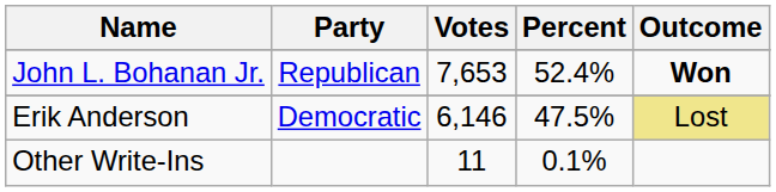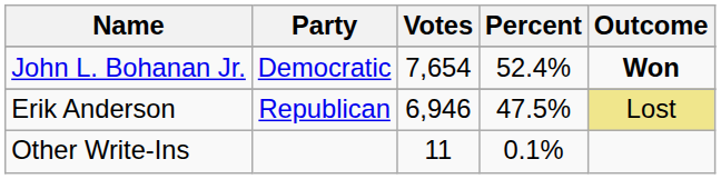 <table class=wikitable style="text-align:center">
 <tr>
 <th>Name</th>
 <th>Party</th>
 <th>Votes</th>
 <th>Percent</th>
 <th>Outcome</th>
 </tr>
 <tr>
 </tr>
 <tr>
 <td align=left><a href='#'>John L. Bohanan Jr.</a></td>
-<td><a href='#'>Republican</a></td>
-<td>7,653</td>
+<td><a href='#'>Democratic</a></td>
+<td>7,654</td>
 <td>52.4%</td>
 <td><strong>Won</strong></td>
 </tr>
 <tr>
 </tr>
 <tr>
 <td align=left>Erik Anderson</td>
-<td><a href='#'>Democratic</a></td>
-<td>6,146</td>
+<td><a href='#'>Republican</a></td>
+<td>6,946</td>
 <td>47.5%</td>
 <td style="background: khaki;">Lost</td>
 </tr>
 <tr>
 <td align=left>Other Write-Ins</td>
 <td></td>
 <td>11</td>
 <td>0.1%</td>
 <td></td>
 </tr>
 </table>
